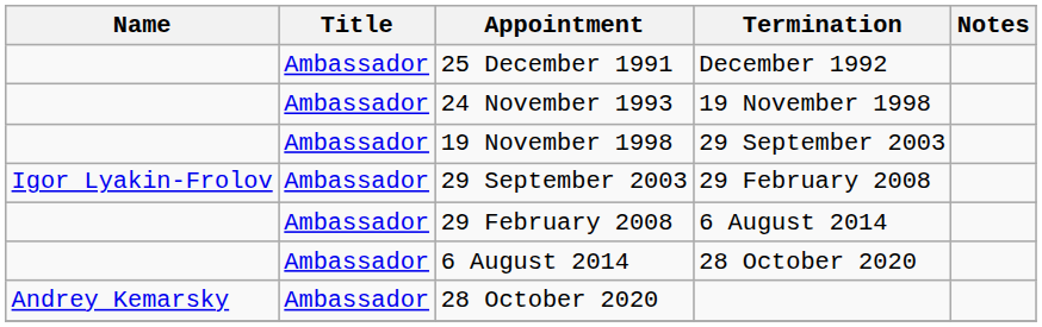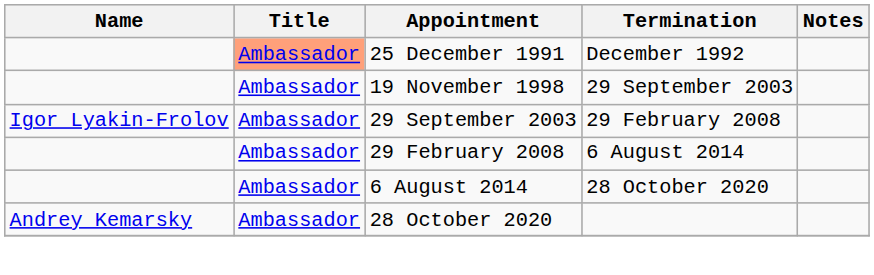 <table class="wikitable">
 <tr valign="middle">
 <th>Name</th>
 <th>Title</th>
 <th>Appointment</th>
 <th>Termination</th>
 <th>Notes</th>
 </tr>
 <tr>
 <td></td>
-<td><a href='#'>Ambassador</a></td>
+<td style="background: lightsalmon;"><a href='#'>Ambassador</a></td>
 <td>25 December 1991</td>
 <td>December 1992</td>
-<td></td>
-</tr>
-<tr>
-<td></td>
-<td><a href='#'>Ambassador</a></td>
-<td>24 November 1993</td>
-<td>19 November 1998</td>
 <td></td>
 </tr>
 <tr>
 <td></td>
 <td><a href='#'>Ambassador</a></td>
 <td>19 November 1998</td>
 <td>29 September 2003</td>
 <td></td>
 </tr>
 <tr>
 <td><a href='#'>Igor Lyakin-Frolov</a></td>
 <td><a href='#'>Ambassador</a></td>
 <td>29 September 2003</td>
 <td>29 February 2008</td>
 <td></td>
 </tr>
 <tr>
 <td></td>
 <td><a href='#'>Ambassador</a></td>
 <td>29 February 2008</td>
 <td>6 August 2014</td>
 <td></td>
 </tr>
 <tr>
 <td></td>
 <td><a href='#'>Ambassador</a></td>
 <td>6 August 2014</td>
 <td>28 October 2020</td>
 <td></td>
 </tr>
 <tr>
 <td><a href='#'>Andrey Kemarsky</a></td>
 <td><a href='#'>Ambassador</a></td>
 <td>28 October 2020</td>
 <td></td>
 <td></td>
 </tr>
 <tr>
 </tr>
 </table>
